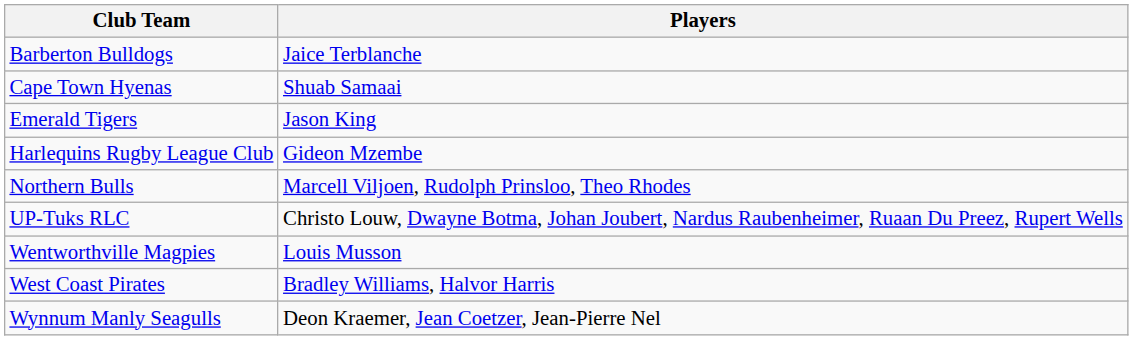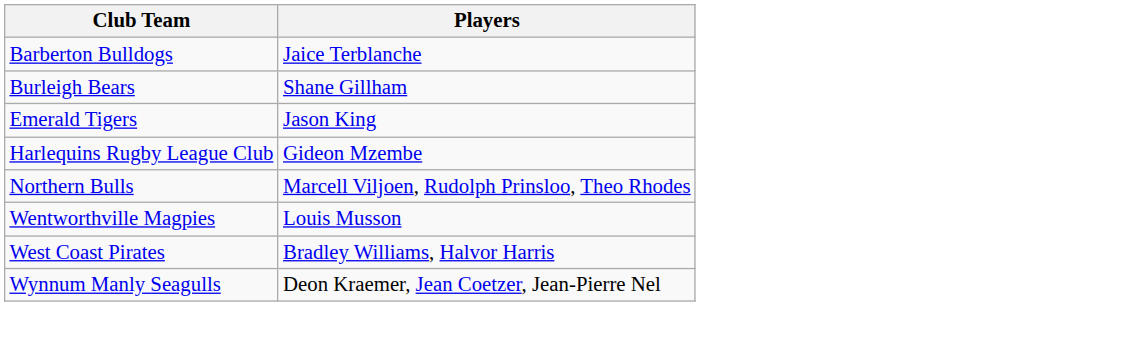 <table class="wikitable">
 <tr>
 <th>Club Team</th>
 <th>Players</th>
 </tr>
 <tr>
 <td> <a href='#'>Barberton Bulldogs</a></td>
 <td><a href='#'>Jaice Terblanche</a></td>
 </tr>
 <tr>
-<td> <a href='#'>Cape Town Hyenas</a></td>
-<td><a href='#'>Shuab Samaai</a></td>
+<td> <a href='#'>Burleigh Bears</a></td>
+<td> <a href='#'>Shane Gillham</a></td>
 </tr>
 <tr>
 <td> <a href='#'>Emerald Tigers</a></td>
 <td><a href='#'>Jason King</a></td>
 </tr>
 <tr>
 <td> <a href='#'>Harlequins Rugby League Club</a></td>
 <td> <a href='#'>Gideon Mzembe</a></td>
 </tr>
 <tr>
 <td> <a href='#'>Northern Bulls</a></td>
 <td><a href='#'>Marcell Viljoen</a>, <a href='#'>Rudolph Prinsloo</a>, <a href='#'>Theo Rhodes</a></td>
 </tr>
 <tr>
-<td> <a href='#'>UP-Tuks RLC</a></td>
-<td>Christo Louw, <a href='#'>Dwayne Botma</a>, <a href='#'>Johan Joubert</a>, <a href='#'>Nardus Raubenheimer</a>, <a href='#'>Ruaan Du Preez</a>, <a href='#'>Rupert Wells</a></td>
-</tr>
-<tr>
 <td> <a href='#'>Wentworthville Magpies</a></td>
 <td>  <a href='#'>Louis Musson</a></td>
 </tr>
 <tr>
 <td> <a href='#'>West Coast Pirates</a></td>
 <td><a href='#'>Bradley Williams</a>, <a href='#'>Halvor Harris</a></td>
 </tr>
 <tr>
 <td> <a href='#'>Wynnum Manly Seagulls</a></td>
 <td>Deon Kraemer, <a href='#'>Jean Coetzer</a>, Jean-Pierre Nel</td>
 </tr>
 </table>
